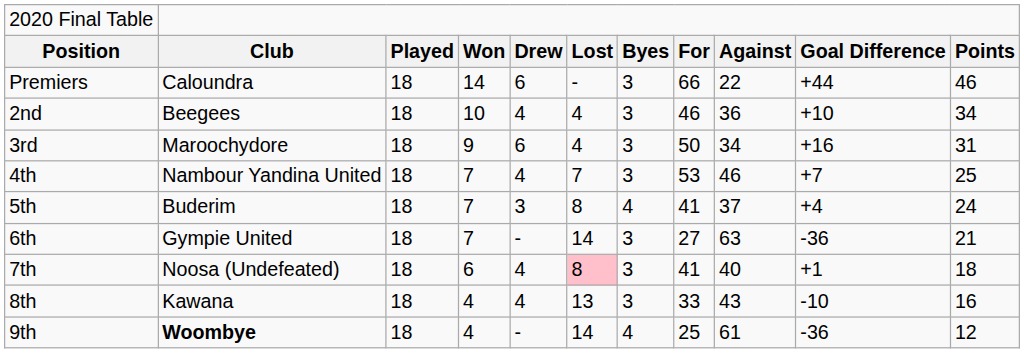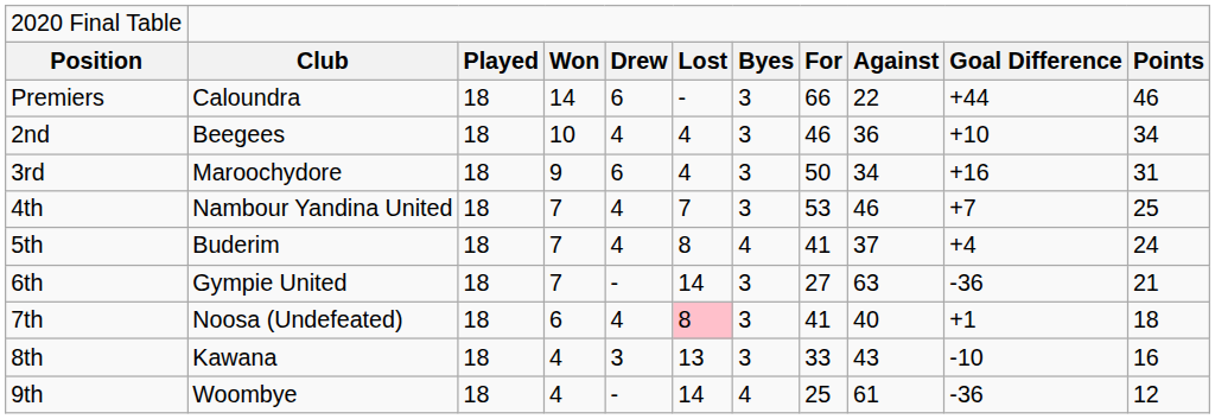 <table class="wikitable">
 <tr>
 <td>2020 Final Table</td>
 </tr>
 <tr>
 <th>Position</th>
 <th>Club</th>
 <th>Played</th>
 <th>Won</th>
 <th>Drew</th>
 <th>Lost</th>
 <th>Byes</th>
 <th>For</th>
 <th>Against</th>
 <th>Goal Difference</th>
 <th>Points</th>
 </tr>
 <tr>
 <td>Premiers</td>
 <td>Caloundra</td>
 <td>18</td>
 <td>14</td>
 <td>6</td>
 <td>-</td>
 <td>3</td>
 <td>66</td>
 <td>22</td>
 <td>+44</td>
 <td>46</td>
 </tr>
 <tr>
 <td>2nd</td>
 <td>Beegees</td>
 <td>18</td>
 <td>10</td>
 <td>4</td>
 <td>4</td>
 <td>3</td>
 <td>46</td>
 <td>36</td>
 <td>+10</td>
 <td>34</td>
 </tr>
 <tr>
 <td>3rd</td>
 <td>Maroochydore</td>
 <td>18</td>
 <td>9</td>
 <td>6</td>
 <td>4</td>
 <td>3</td>
 <td>50</td>
 <td>34</td>
 <td>+16</td>
 <td>31</td>
 </tr>
 <tr>
 <td>4th</td>
 <td>Nambour Yandina United</td>
 <td>18</td>
 <td>7</td>
 <td>4</td>
 <td>7</td>
 <td>3</td>
 <td>53</td>
 <td>46</td>
 <td>+7</td>
 <td>25</td>
 </tr>
 <tr>
 <td>5th</td>
 <td>Buderim</td>
 <td>18</td>
 <td>7</td>
-<td>3</td>
+<td>4</td>
 <td>8</td>
 <td>4</td>
 <td>41</td>
 <td>37</td>
 <td>+4</td>
 <td>24</td>
 </tr>
 <tr>
 <td>6th</td>
 <td>Gympie United</td>
 <td>18</td>
 <td>7</td>
 <td>-</td>
 <td>14</td>
 <td>3</td>
 <td>27</td>
 <td>63</td>
 <td>-36</td>
 <td>21</td>
 </tr>
 <tr>
 <td>7th</td>
 <td>Noosa (Undefeated)</td>
 <td>18</td>
 <td>6</td>
 <td>4</td>
 <td style="background: pink;">8</td>
 <td>3</td>
 <td>41</td>
 <td>40</td>
 <td>+1</td>
 <td>18</td>
 </tr>
 <tr>
 <td>8th</td>
 <td>Kawana</td>
 <td>18</td>
 <td>4</td>
-<td>4</td>
+<td>3</td>
 <td>13</td>
 <td>3</td>
 <td>33</td>
 <td>43</td>
 <td>-10</td>
 <td>16</td>
 </tr>
 <tr>
 <td>9th</td>
-<td><strong>Woombye</strong></td>
+<td>Woombye</td>
 <td>18</td>
 <td>4</td>
 <td>-</td>
 <td>14</td>
 <td>4</td>
 <td>25</td>
 <td>61</td>
 <td>-36</td>
 <td>12</td>
 </tr>
 </table>
